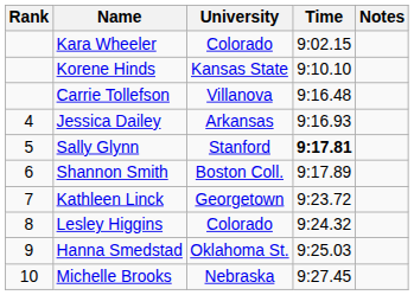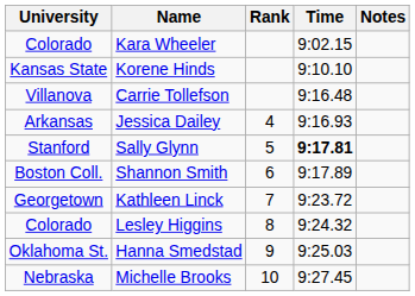 <table class="wikitable sortable" style="text-align:center">
 <tr>
+<th>University</th>
+<th>Name</th>
 <th>Rank</th>
-<th>Name</th>
-<th>University</th>
 <th>Time</th>
 <th>Notes</th>
 </tr>
 <tr>
+<td><a href='#'>Colorado</a></td>
+<td align=left><a href='#'>Kara Wheeler</a></td>
 <td></td>
-<td align=left><a href='#'>Kara Wheeler</a></td>
-<td><a href='#'>Colorado</a></td>
 <td>9:02.15</td>
 <td></td>
 </tr>
 <tr>
+<td><a href='#'>Kansas State</a></td>
+<td align=left><a href='#'>Korene Hinds</a> </td>
 <td></td>
-<td align=left><a href='#'>Korene Hinds</a> </td>
-<td><a href='#'>Kansas State</a></td>
 <td>9:10.10</td>
 <td></td>
 </tr>
 <tr>
+<td><a href='#'>Villanova</a></td>
+<td align=left><a href='#'>Carrie Tollefson</a></td>
 <td></td>
-<td align=left><a href='#'>Carrie Tollefson</a></td>
-<td><a href='#'>Villanova</a></td>
 <td>9:16.48</td>
 <td></td>
 </tr>
 <tr>
+<td><a href='#'>Arkansas</a></td>
+<td align=left><a href='#'>Jessica Dailey</a></td>
 <td>4</td>
-<td align=left><a href='#'>Jessica Dailey</a></td>
-<td><a href='#'>Arkansas</a></td>
 <td>9:16.93</td>
 <td></td>
 </tr>
 <tr>
+<td><a href='#'>Stanford</a></td>
+<td align=left><a href='#'>Sally Glynn</a></td>
 <td>5</td>
-<td align=left><a href='#'>Sally Glynn</a></td>
-<td><a href='#'>Stanford</a></td>
 <td><strong>9:17.81</strong></td>
 <td></td>
 </tr>
 <tr>
+<td><a href='#'>Boston Coll.</a></td>
+<td align=left><a href='#'>Shannon Smith</a></td>
 <td>6</td>
-<td align=left><a href='#'>Shannon Smith</a></td>
-<td><a href='#'>Boston Coll.</a></td>
 <td>9:17.89</td>
 <td></td>
 </tr>
 <tr>
+<td><a href='#'>Georgetown</a></td>
+<td align=left><a href='#'>Kathleen Linck</a></td>
 <td>7</td>
-<td align=left><a href='#'>Kathleen Linck</a></td>
-<td><a href='#'>Georgetown</a></td>
 <td>9:23.72</td>
 <td></td>
 </tr>
 <tr>
+<td><a href='#'>Colorado</a></td>
+<td align=left><a href='#'>Lesley Higgins</a></td>
 <td>8</td>
-<td align=left><a href='#'>Lesley Higgins</a></td>
-<td><a href='#'>Colorado</a></td>
 <td>9:24.32</td>
 <td></td>
 </tr>
 <tr>
+<td><a href='#'>Oklahoma St.</a></td>
+<td align=left><a href='#'>Hanna Smedstad</a></td>
 <td>9</td>
-<td align=left><a href='#'>Hanna Smedstad</a></td>
-<td><a href='#'>Oklahoma St.</a></td>
 <td>9:25.03</td>
 <td></td>
 </tr>
 <tr>
+<td><a href='#'>Nebraska</a></td>
+<td align=left><a href='#'>Michelle Brooks</a></td>
 <td>10</td>
-<td align=left><a href='#'>Michelle Brooks</a></td>
-<td><a href='#'>Nebraska</a></td>
 <td>9:27.45</td>
 <td></td>
 </tr>
 </table>
